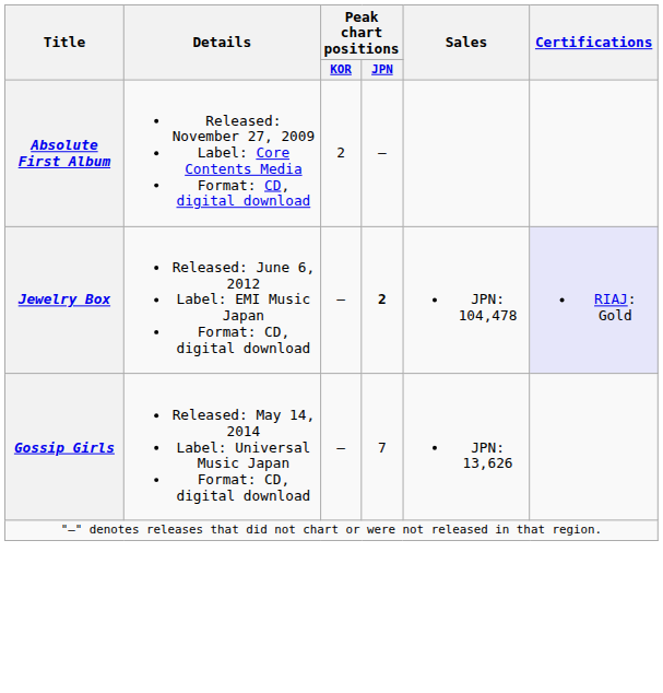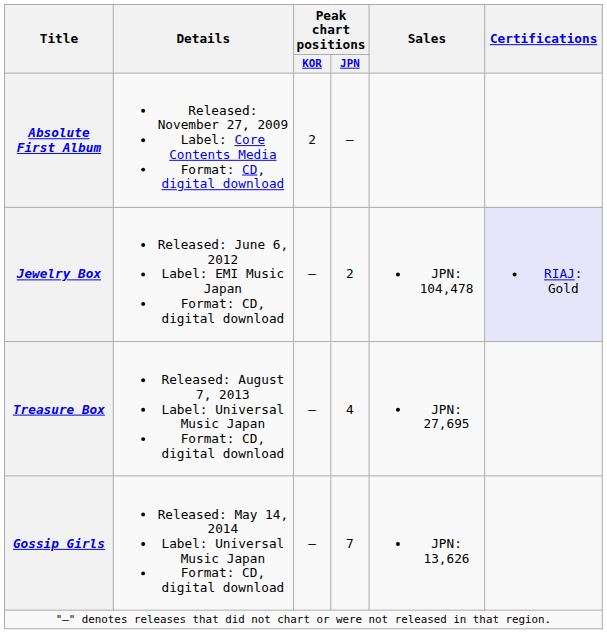 <table class="wikitable plainrowheaders" style="text-align:center;">
 <tr>
 <th scope="col" rowspan="2">Title</th>
 <th scope="col" rowspan="2">Details</th>
 <th colspan="2" scope="col">Peak chart positions</th>
 <th scope="col" rowspan="2">Sales</th>
 <th scope="col" rowspan="2"><a href='#'>Certifications</a></th>
 </tr>
 <tr>
 <th scope="col" style="width:3em;font-size:85%"><a href='#'>KOR</a><br></th>
 <th scope="col" style="width:3em;font-size:85%"><a href='#'>JPN</a><br></th>
 </tr>
 <tr>
 <th scope="row"><em><a href='#'>Absolute First Album</a></em></th>
 <td><br><ul><li>Released: November 27, 2009</li><li>Label: <a href='#'>Core Contents Media</a></li><li>Format: <a href='#'>CD</a>, <a href='#'>digital download</a></li></ul></td>
 <td>2</td>
 <td>—</td>
 <td></td>
 <td></td>
 </tr>
 <tr>
 <th scope="row"><em><a href='#'>Jewelry Box</a></em></th>
 <td><br><ul><li>Released: June 6, 2012</li><li>Label: EMI Music Japan</li><li>Format: CD, digital download</li></ul></td>
 <td>—</td>
-<td><strong>2</strong></td>
+<td>2</td>
 <td><br><ul><li>JPN: 104,478</li></ul></td>
 <td style="background: lavender;"><br><ul><li><a href='#'>RIAJ</a>: Gold</li></ul></td>
+</tr>
+<tr>
+<th scope="row"><em><a href='#'>Treasure Box</a></em></th>
+<td><br><ul><li>Released: August 7, 2013</li><li>Label: Universal Music Japan</li><li>Format: CD, digital download</li></ul></td>
+<td>—</td>
+<td>4</td>
+<td><br><ul><li>JPN: 27,695</li></ul></td>
+<td></td>
 </tr>
 <tr>
 <th scope="row"><em><a href='#'>Gossip Girls</a></em></th>
 <td><br><ul><li>Released: May 14, 2014</li><li>Label: Universal Music Japan</li><li>Format: CD, digital download</li></ul></td>
 <td>—</td>
 <td>7</td>
 <td><br><ul><li>JPN: 13,626</li></ul></td>
 <td></td>
 </tr>
 <tr>
 <td colspan="6" style="font-size:85%;">"—" denotes releases that did not chart or were not released in that region.</td>
 </tr>
 </table>
